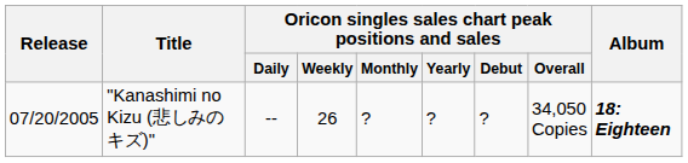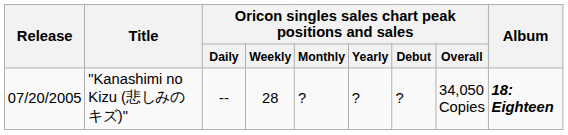 <table class="wikitable">
 <tr>
 <th rowspan="2">Release</th>
 <th rowspan="2">Title</th>
 <th colspan="6">Oricon singles sales chart peak positions and sales</th>
 <th rowspan="2">Album</th>
 </tr>
 <tr>
 <th width="40"><small>Daily</small></th>
 <th width="40"><small>Weekly</small></th>
 <th width="40"><small>Monthly</small></th>
 <th width="40"><small>Yearly</small></th>
 <th width="40"><small>Debut</small></th>
 <th width="40"><small>Overall</small></th>
 </tr>
 <tr>
 <td>07/20/2005</td>
 <td>"Kanashimi no Kizu (悲しみのキズ)"</td>
 <td align="center">--</td>
-<td align="center">26</td>
+<td align="center">28</td>
 <td>?</td>
 <td>?</td>
 <td>?</td>
 <td>34,050 Copies</td>
 <td><strong><em>18: Eighteen</em></strong></td>
 </tr>
 </table>
